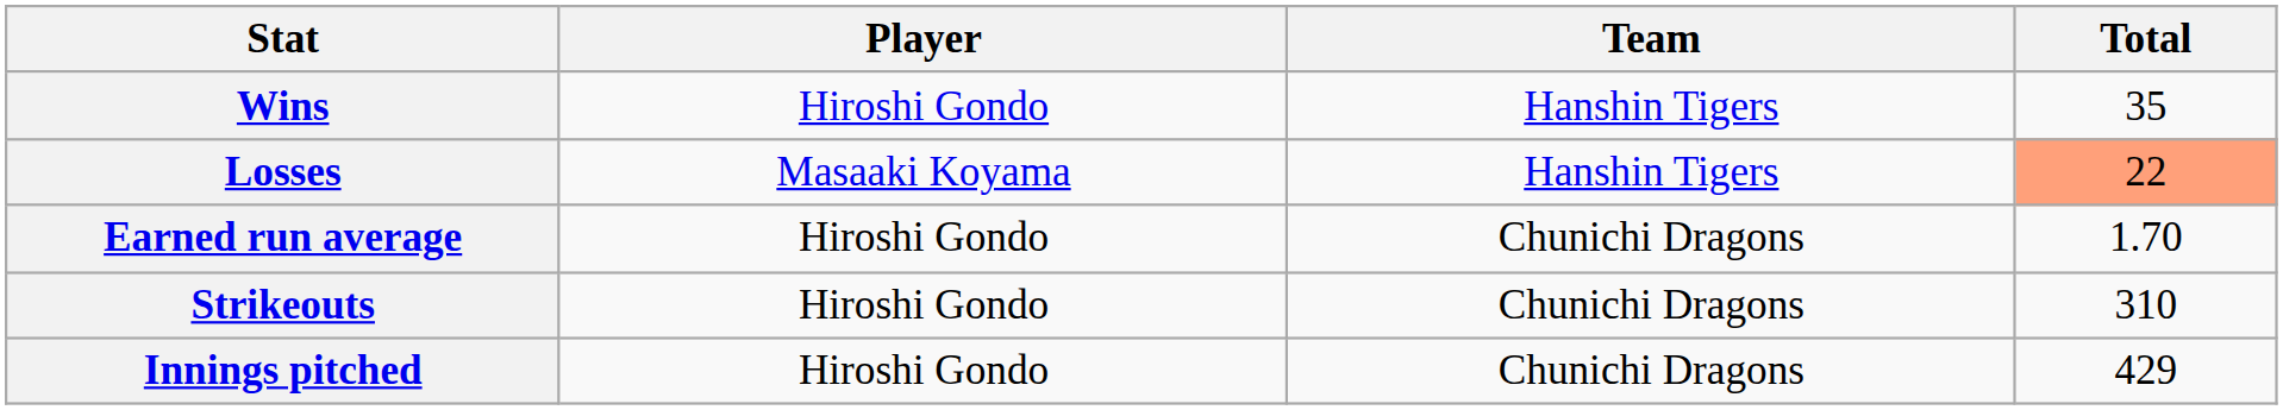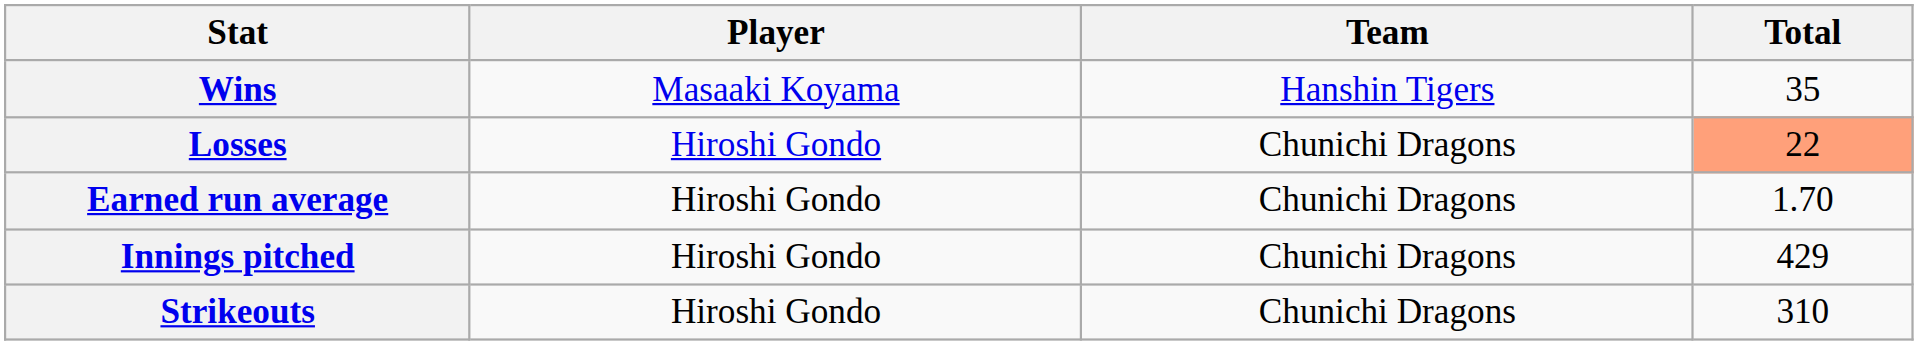 <table class="wikitable" style="text-align:center;">
 <tr>
 <th scope="col" width="7%">Stat</th>
 <th scope="col" width="10%">Player</th>
 <th scope="col" width="10%">Team</th>
 <th scope="col" width="3%">Total</th>
 </tr>
 <tr>
 <th scope="row" style="text-align:center;"><a href='#'>Wins</a></th>
-<td><a href='#'>Hiroshi Gondo</a></td>
+<td><a href='#'>Masaaki Koyama</a></td>
 <td><a href='#'>Hanshin Tigers</a></td>
 <td>35</td>
 </tr>
 <tr>
 <th scope="row" style="text-align:center;"><a href='#'>Losses</a></th>
-<td><a href='#'>Masaaki Koyama</a></td>
-<td><a href='#'>Hanshin Tigers</a></td>
+<td><a href='#'>Hiroshi Gondo</a></td>
+<td>Chunichi Dragons</td>
 <td style="background: lightsalmon;">22</td>
 </tr>
 <tr>
 <th scope="row" style="text-align:center;"><a href='#'>Earned run average</a></th>
 <td>Hiroshi Gondo</td>
 <td>Chunichi Dragons</td>
 <td>1.70</td>
 </tr>
 <tr>
+<th scope="row" style="text-align:center;"><a href='#'>Innings pitched</a></th>
+<td>Hiroshi Gondo</td>
+<td>Chunichi Dragons</td>
+<td>429</td>
+</tr>
+<tr>
 <th scope="row" style="text-align:center;"><a href='#'>Strikeouts</a></th>
 <td>Hiroshi Gondo</td>
 <td>Chunichi Dragons</td>
 <td>310</td>
 </tr>
-<tr>
-<th scope="row" style="text-align:center;"><a href='#'>Innings pitched</a></th>
-<td>Hiroshi Gondo</td>
-<td>Chunichi Dragons</td>
-<td>429</td>
-</tr>
 </table>
